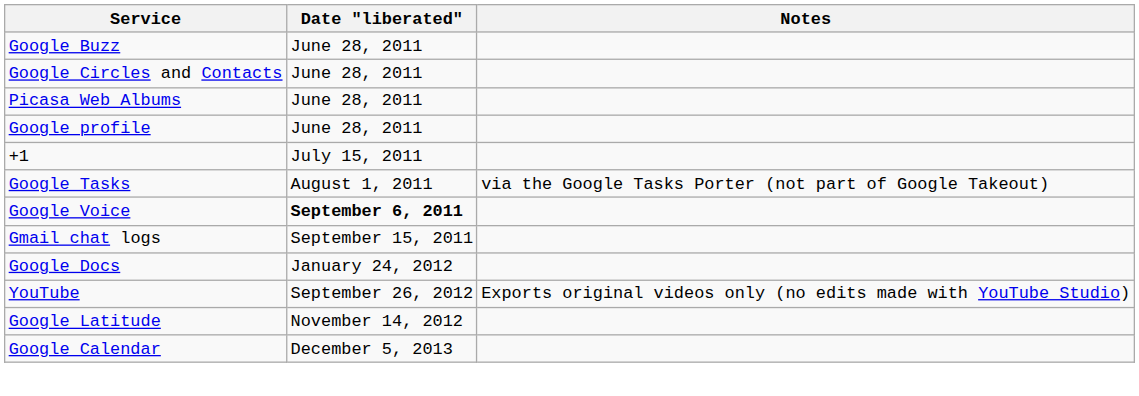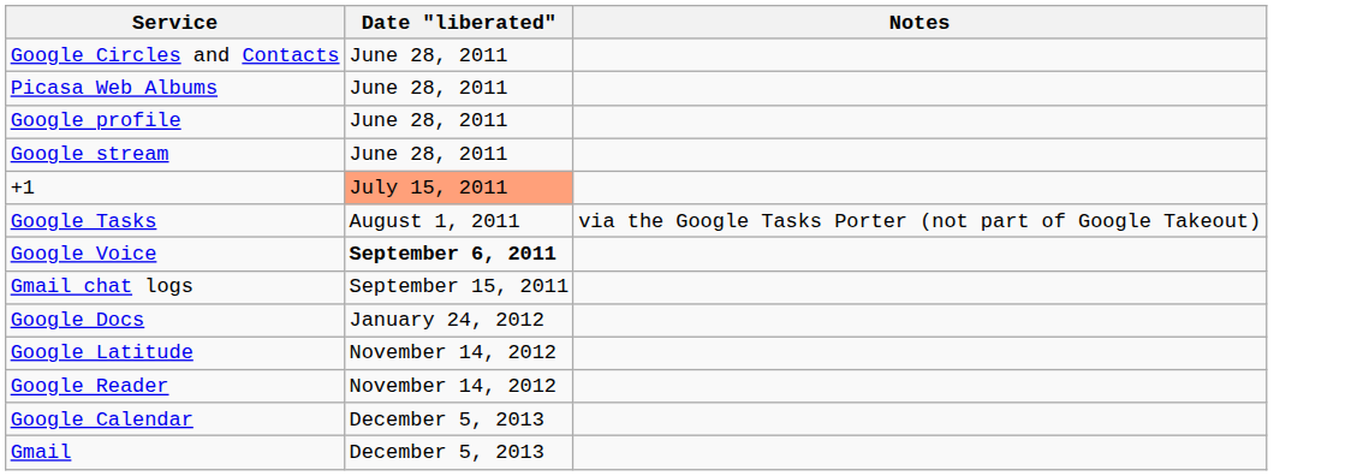 <table class="wikitable sortable">
 <tr>
 <th>Service</th>
 <th>Date "liberated"</th>
 <th>Notes</th>
-</tr>
-<tr>
-<td><a href='#'>Google Buzz</a></td>
-<td>June 28, 2011</td>
-<td></td>
 </tr>
 <tr>
 <td><a href='#'>Google Circles</a> and <a href='#'>Contacts</a></td>
 <td>June 28, 2011</td>
 <td></td>
 </tr>
 <tr>
 <td><a href='#'>Picasa Web Albums</a></td>
 <td>June 28, 2011</td>
 <td></td>
 </tr>
 <tr>
 <td><a href='#'>Google profile</a></td>
 <td>June 28, 2011</td>
 <td></td>
 </tr>
 <tr>
+<td><a href='#'>Google stream</a></td>
+<td>June 28, 2011</td>
+<td></td>
+</tr>
+<tr>
 <td>+1</td>
-<td>July 15, 2011</td>
+<td style="background: lightsalmon;">July 15, 2011</td>
 <td></td>
 </tr>
 <tr>
 <td><a href='#'>Google Tasks</a></td>
 <td>August 1, 2011</td>
 <td>via the Google Tasks Porter (not part of Google Takeout)</td>
 </tr>
 <tr>
 <td><a href='#'>Google Voice</a></td>
 <td><strong>September 6, 2011</strong></td>
 <td></td>
 </tr>
 <tr>
 <td><a href='#'>Gmail chat</a> logs</td>
 <td>September 15, 2011</td>
 <td></td>
 </tr>
 <tr>
 <td><a href='#'>Google Docs</a></td>
 <td>January 24, 2012</td>
 <td></td>
 </tr>
 <tr>
-<td><a href='#'>YouTube</a></td>
-<td>September 26, 2012</td>
-<td>Exports original videos only (no edits made with <a href='#'>YouTube Studio</a>)</td>
+<td><a href='#'>Google Latitude</a></td>
+<td>November 14, 2012</td>
+<td></td>
 </tr>
 <tr>
-<td><a href='#'>Google Latitude</a></td>
+<td><a href='#'>Google Reader</a></td>
 <td>November 14, 2012</td>
 <td></td>
 </tr>
 <tr>
 <td><a href='#'>Google Calendar</a></td>
 <td>December 5, 2013</td>
 <td></td>
 </tr>
+<tr>
+<td><a href='#'>Gmail</a></td>
+<td>December 5, 2013</td>
+<td></td>
+</tr>
 </table>
